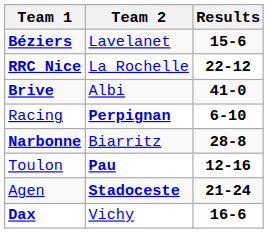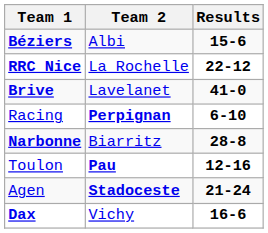 <table class="wikitable">
 <tr>
 <th>Team 1</th>
 <th>Team 2</th>
 <th>Results</th>
 </tr>
 <tr>
 <td><strong><a href='#'>Béziers</a></strong></td>
-<td><a href='#'>Lavelanet</a></td>
+<td><a href='#'>Albi</a></td>
 <td align="center"><strong>15-6</strong></td>
 </tr>
 <tr bgcolor="white">
 <td><strong><a href='#'>RRC Nice</a></strong></td>
 <td><a href='#'>La Rochelle</a></td>
 <td align="center"><strong>22-12</strong></td>
 </tr>
 <tr>
 <td><strong><a href='#'>Brive</a></strong></td>
-<td><a href='#'>Albi</a></td>
+<td><a href='#'>Lavelanet</a></td>
 <td align="center"><strong>41-0</strong></td>
 </tr>
 <tr bgcolor="white">
 <td><a href='#'>Racing</a></td>
 <td><strong><a href='#'>Perpignan</a></strong></td>
 <td align="center"><strong>6-10</strong></td>
 </tr>
 <tr>
 <td><strong><a href='#'>Narbonne</a></strong></td>
 <td><a href='#'>Biarritz</a></td>
 <td align="center"><strong>28-8</strong></td>
 </tr>
 <tr bgcolor="white">
 <td><a href='#'>Toulon</a></td>
 <td><strong><a href='#'>Pau</a></strong></td>
 <td align="center"><strong>12-16</strong></td>
 </tr>
 <tr>
 <td><a href='#'>Agen</a></td>
 <td><strong><a href='#'>Stadoceste</a></strong></td>
 <td align="center"><strong>21-24</strong></td>
 </tr>
 <tr bgcolor="white">
 <td><strong><a href='#'>Dax</a></strong></td>
 <td><a href='#'>Vichy</a></td>
 <td align="center"><strong>16-6</strong></td>
 </tr>
 </table>
